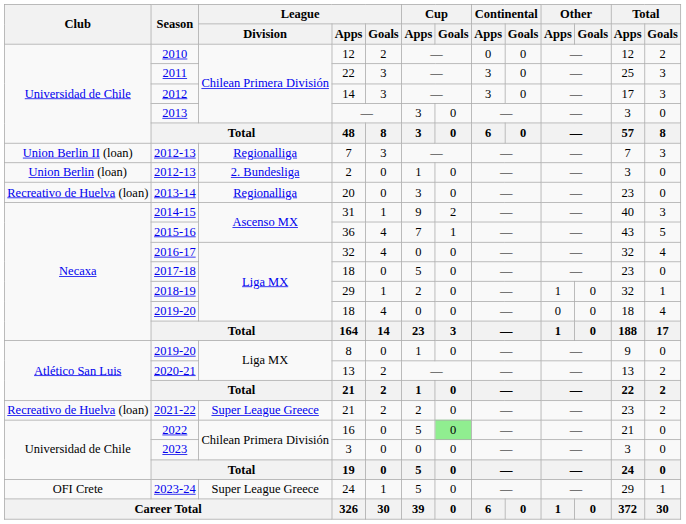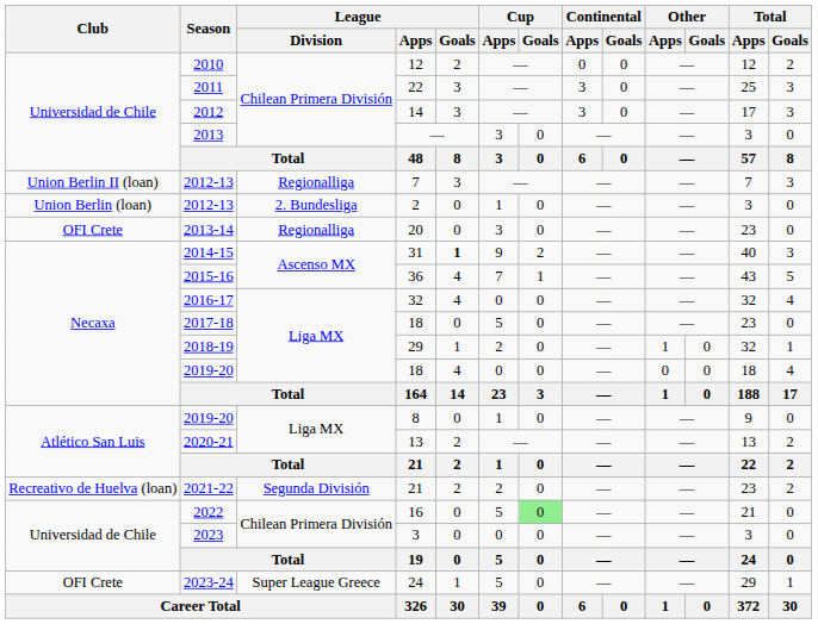 <table class="wikitable" style="text-align: center">
 <tr>
 <th rowspan=2>Club</th>
 <th rowspan=2>Season</th>
 <th colspan=3>League</th>
 <th colspan=2>Cup</th>
 <th colspan=2>Continental</th>
 <th colspan=2>Other</th>
 <th colspan=2>Total</th>
 </tr>
 <tr>
 <th>Division</th>
 <th>Apps</th>
 <th>Goals</th>
 <th>Apps</th>
 <th>Goals</th>
 <th>Apps</th>
 <th>Goals</th>
 <th>Apps</th>
 <th>Goals</th>
 <th>Apps</th>
 <th>Goals</th>
 </tr>
 <tr>
 <td rowspan="5"><a href='#'>Universidad de Chile</a></td>
 <td><a href='#'>2010</a></td>
 <td rowspan="4"><a href='#'>Chilean Primera División</a></td>
 <td>12</td>
 <td>2</td>
 <td colspan="2">—</td>
 <td>0</td>
 <td>0</td>
 <td colspan="2">—</td>
 <td>12</td>
 <td>2</td>
 </tr>
 <tr>
 <td><a href='#'>2011</a></td>
 <td>22</td>
 <td>3</td>
 <td colspan="2">—</td>
 <td>3</td>
 <td>0</td>
 <td colspan="2">—</td>
 <td>25</td>
 <td>3</td>
 </tr>
 <tr>
 <td><a href='#'>2012</a></td>
 <td>14</td>
 <td>3</td>
 <td colspan="2">—</td>
 <td>3</td>
 <td>0</td>
 <td colspan="2">—</td>
 <td>17</td>
 <td>3</td>
 </tr>
 <tr>
 <td><a href='#'>2013</a></td>
 <td colspan="2">—</td>
 <td>3</td>
 <td>0</td>
 <td colspan="2">—</td>
 <td colspan="2">—</td>
 <td>3</td>
 <td>0</td>
 </tr>
 <tr>
 <th colspan="2">Total</th>
 <th>48</th>
 <th>8</th>
 <th>3</th>
 <th>0</th>
 <th>6</th>
 <th>0</th>
 <th colspan="2">—</th>
 <th>57</th>
 <th>8</th>
 </tr>
 <tr>
 <td><a href='#'>Union Berlin II</a> (loan)</td>
 <td><a href='#'>2012-13</a></td>
 <td><a href='#'>Regionalliga</a></td>
 <td>7</td>
 <td>3</td>
 <td colspan="2">—</td>
 <td colspan="2">—</td>
 <td colspan="2">—</td>
 <td>7</td>
 <td>3</td>
 </tr>
 <tr>
 <td><a href='#'>Union Berlin</a> (loan)</td>
 <td><a href='#'>2012-13</a></td>
 <td><a href='#'>2. Bundesliga</a></td>
 <td>2</td>
 <td>0</td>
 <td>1</td>
 <td>0</td>
 <td colspan="2">—</td>
 <td colspan="2">—</td>
 <td>3</td>
 <td>0</td>
 </tr>
 <tr>
-<td><a href='#'>Recreativo de Huelva</a> (loan)</td>
+<td><a href='#'>OFI Crete</a></td>
 <td><a href='#'>2013-14</a></td>
 <td><a href='#'>Regionalliga</a></td>
 <td>20</td>
 <td>0</td>
 <td>3</td>
 <td>0</td>
 <td colspan="2">—</td>
 <td colspan="2">—</td>
 <td>23</td>
 <td>0</td>
 </tr>
 <tr>
 <td rowspan="7"><a href='#'>Necaxa</a></td>
 <td><a href='#'>2014-15</a></td>
 <td rowspan="2"><a href='#'>Ascenso MX</a></td>
 <td>31</td>
-<td>1</td>
+<td><strong>1</strong></td>
 <td>9</td>
 <td>2</td>
 <td colspan="2">—</td>
 <td colspan="2">—</td>
 <td>40</td>
 <td>3</td>
 </tr>
 <tr>
 <td><a href='#'>2015-16</a></td>
 <td>36</td>
 <td>4</td>
 <td>7</td>
 <td>1</td>
 <td colspan="2">—</td>
 <td colspan="2">—</td>
 <td>43</td>
 <td>5</td>
 </tr>
 <tr>
 <td><a href='#'>2016-17</a></td>
 <td rowspan="4"><a href='#'>Liga MX</a></td>
 <td>32</td>
 <td>4</td>
 <td>0</td>
 <td>0</td>
 <td colspan="2">—</td>
 <td colspan="2">—</td>
 <td>32</td>
 <td>4</td>
 </tr>
 <tr>
 <td><a href='#'>2017-18</a></td>
 <td>18</td>
 <td>0</td>
 <td>5</td>
 <td>0</td>
 <td colspan="2">—</td>
 <td colspan="2">—</td>
 <td>23</td>
 <td>0</td>
 </tr>
 <tr>
 <td><a href='#'>2018-19</a></td>
 <td>29</td>
 <td>1</td>
 <td>2</td>
 <td>0</td>
 <td colspan="2">—</td>
 <td>1</td>
 <td>0</td>
 <td>32</td>
 <td>1</td>
 </tr>
 <tr>
 <td><a href='#'>2019-20</a></td>
 <td>18</td>
 <td>4</td>
 <td>0</td>
 <td>0</td>
 <td colspan="2">—</td>
 <td>0</td>
 <td>0</td>
 <td>18</td>
 <td>4</td>
 </tr>
 <tr>
 <th colspan="2">Total</th>
 <th>164</th>
 <th>14</th>
 <th>23</th>
 <th>3</th>
 <th colspan="2">—</th>
 <th>1</th>
 <th>0</th>
 <th>188</th>
 <th>17</th>
 </tr>
 <tr>
 <td rowspan="3"><a href='#'>Atlético San Luis</a></td>
 <td><a href='#'>2019-20</a></td>
 <td rowspan="2">Liga MX</td>
 <td>8</td>
 <td>0</td>
 <td>1</td>
 <td>0</td>
 <td colspan="2">—</td>
 <td colspan="2">—</td>
 <td>9</td>
 <td>0</td>
 </tr>
 <tr>
 <td><a href='#'>2020-21</a></td>
 <td>13</td>
 <td>2</td>
 <td colspan="2">—</td>
 <td colspan="2">—</td>
 <td colspan="2">—</td>
 <td>13</td>
 <td>2</td>
 </tr>
 <tr>
 <th colspan="2">Total</th>
 <th>21</th>
 <th>2</th>
 <th>1</th>
 <th>0</th>
 <th colspan="2">—</th>
 <th colspan="2">—</th>
 <th>22</th>
 <th>2</th>
 </tr>
 <tr>
 <td><a href='#'>Recreativo de Huelva</a> (loan)</td>
 <td><a href='#'>2021-22</a></td>
-<td><a href='#'>Super League Greece</a></td>
+<td><a href='#'>Segunda División</a></td>
 <td>21</td>
 <td>2</td>
 <td>2</td>
 <td>0</td>
 <td colspan="2">—</td>
 <td colspan="2">—</td>
 <td>23</td>
 <td>2</td>
 </tr>
 <tr>
 <td rowspan="3">Universidad de Chile</td>
 <td><a href='#'>2022</a></td>
 <td rowspan="2">Chilean Primera División</td>
 <td>16</td>
 <td>0</td>
 <td>5</td>
 <td style="background: lightgreen;">0</td>
 <td colspan="2">—</td>
 <td colspan="2">—</td>
 <td>21</td>
 <td>0</td>
 </tr>
 <tr>
 <td><a href='#'>2023</a></td>
 <td>3</td>
 <td>0</td>
 <td>0</td>
 <td>0</td>
 <td colspan="2">—</td>
 <td colspan="2">—</td>
 <td>3</td>
 <td>0</td>
 </tr>
 <tr>
 <th colspan="2">Total</th>
 <th>19</th>
 <th>0</th>
 <th>5</th>
 <th>0</th>
 <th colspan="2">—</th>
 <th colspan="2">—</th>
 <th>24</th>
 <th>0</th>
 </tr>
 <tr>
 <td>OFI Crete</td>
 <td><a href='#'>2023-24</a></td>
 <td>Super League Greece</td>
 <td>24</td>
 <td>1</td>
 <td>5</td>
 <td>0</td>
 <td colspan="2">—</td>
 <td colspan="2">—</td>
 <td>29</td>
 <td>1</td>
 </tr>
 <tr>
 <th colspan="3">Career Total</th>
 <th>326</th>
 <th>30</th>
 <th>39</th>
 <th>0</th>
 <th>6</th>
 <th>0</th>
 <th>1</th>
 <th>0</th>
 <th>372</th>
 <th>30</th>
 </tr>
 </table>
